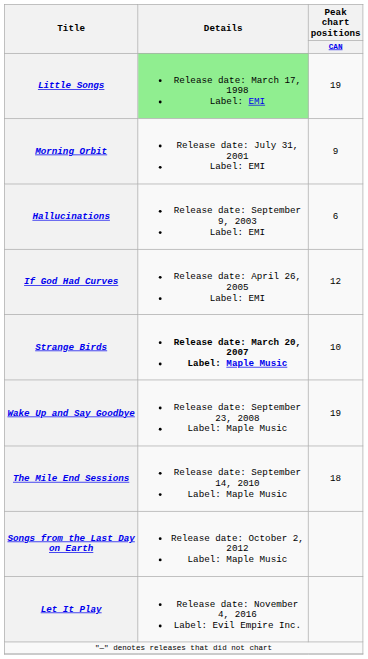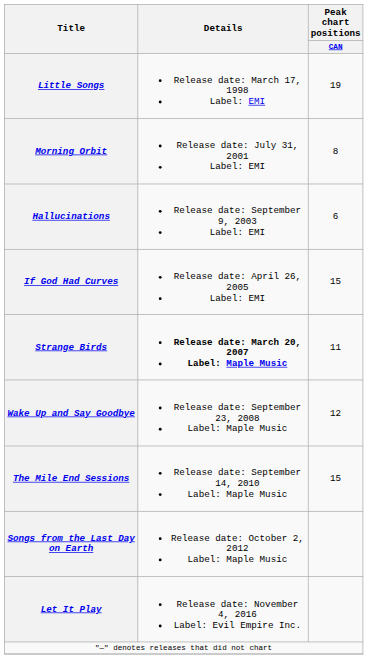 <table class="wikitable plainrowheaders" style="text-align:center;">
 <tr>
 <th rowspan="2" style="width:14em;">Title</th>
 <th rowspan="2" style="width:18em;">Details</th>
 <th colspan="2">Peak chart<br>positions</th>
 </tr>
 <tr style="font-size:smaller;">
 <th width="45"><a href='#'>CAN</a></th>
 </tr>
 <tr>
 <th scope="row"><em><a href='#'>Little Songs</a></em></th>
-<td style="background: lightgreen;"><br><ul><li>Release date: March 17, 1998</li><li>Label: <a href='#'>EMI</a></li></ul></td>
+<td><br><ul><li>Release date: March 17, 1998</li><li>Label: <a href='#'>EMI</a></li></ul></td>
 <td>19</td>
 </tr>
 <tr>
 <th scope="row"><em><a href='#'>Morning Orbit</a></em></th>
 <td><br><ul><li>Release date: July 31, 2001</li><li>Label: EMI</li></ul></td>
-<td>9</td>
+<td>8</td>
 </tr>
 <tr>
 <th scope="row"><em><a href='#'>Hallucinations</a></em></th>
 <td><br><ul><li>Release date: September 9, 2003</li><li>Label: EMI</li></ul></td>
 <td>6</td>
 </tr>
 <tr>
 <th scope="row"><em><a href='#'>If God Had Curves</a></em></th>
 <td><br><ul><li>Release date: April 26, 2005</li><li>Label: EMI</li></ul></td>
-<td>12</td>
+<td>15</td>
 </tr>
 <tr>
 <th scope="row"><em><a href='#'>Strange Birds</a></em></th>
 <td><strong><br><ul><li>Release date: March 20, 2007</li><li>Label: <a href='#'>Maple Music</a></li></ul></strong></td>
-<td>10</td>
+<td>11</td>
 </tr>
 <tr>
 <th scope="row"><em><a href='#'>Wake Up and Say Goodbye</a></em></th>
 <td><br><ul><li>Release date: September 23, 2008</li><li>Label: Maple Music</li></ul></td>
-<td>19</td>
+<td>12</td>
 </tr>
 <tr>
 <th scope="row"><em><a href='#'>The Mile End Sessions</a></em></th>
 <td><br><ul><li>Release date: September 14, 2010</li><li>Label: Maple Music</li></ul></td>
-<td>18</td>
+<td>15</td>
 </tr>
 <tr>
 <th scope="row"><em><a href='#'>Songs from the Last Day on Earth</a></em></th>
 <td><br><ul><li>Release date: October 2, 2012</li><li>Label: Maple Music</li></ul></td>
 <td></td>
 </tr>
 <tr>
 <th scope="row"><em><a href='#'>Let It Play</a></em></th>
 <td><br><ul><li>Release date: November 4, 2016</li><li>Label: Evil Empire Inc.</li></ul></td>
 <td></td>
 </tr>
 <tr>
 <td colspan="4" style="font-size:8pt">"—" denotes releases that did not chart</td>
 </tr>
 <tr>
 </tr>
 </table>
